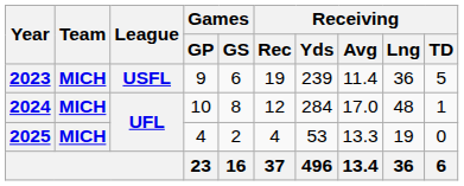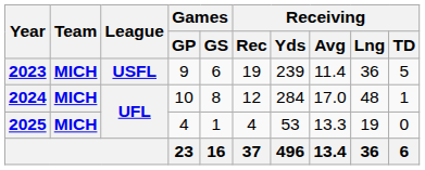 <table class=wikitable style="text-align:center;">
 <tr>
 <th rowspan="2">Year</th>
 <th rowspan="2">Team</th>
 <th rowspan="2">League</th>
 <th colspan="2">Games</th>
 <th colspan="5">Receiving</th>
 </tr>
 <tr>
 <th>GP</th>
 <th>GS</th>
 <th>Rec</th>
 <th>Yds</th>
 <th>Avg</th>
 <th>Lng</th>
 <th>TD</th>
 </tr>
 <tr>
 <th><a href='#'>2023</a></th>
 <th><a href='#'>MICH</a></th>
 <th><a href='#'>USFL</a></th>
 <td>9</td>
 <td>6</td>
 <td>19</td>
 <td>239</td>
 <td>11.4</td>
 <td>36</td>
 <td>5</td>
 </tr>
 <tr>
 <th><a href='#'>2024</a></th>
 <th><a href='#'>MICH</a></th>
 <th rowspan="2"><a href='#'>UFL</a></th>
 <td>10</td>
 <td>8</td>
 <td>12</td>
 <td>284</td>
 <td>17.0</td>
 <td>48</td>
 <td>1</td>
 </tr>
 <tr>
 <th><a href='#'>2025</a></th>
 <th><a href='#'>MICH</a></th>
 <td>4</td>
-<td>2</td>
+<td>1</td>
 <td>4</td>
 <td>53</td>
 <td>13.3</td>
 <td>19</td>
 <td>0</td>
 </tr>
 <tr>
 <th colspan="3"></th>
 <th>23</th>
 <th>16</th>
 <th>37</th>
 <th>496</th>
 <th>13.4</th>
 <th>36</th>
 <th>6</th>
 </tr>
 </table>
